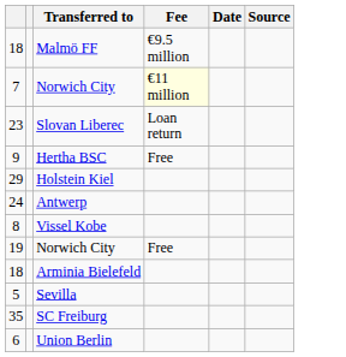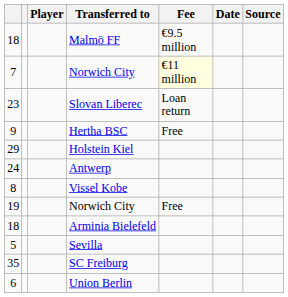 <table class="wikitable plainrowheaders sortable">
 <tr>
 <th></th>
 <th></th>
+<th scope="col">Player</th>
 <th>Transferred to</th>
 <th !scope="col"; style="width: 65px;">Fee</th>
 <th scope="col">Date</th>
 <th scope="col">Source</th>
 </tr>
 <tr>
 <td align="center">18</td>
 <td align="center"></td>
+<td></td>
 <td> <a href='#'>Malmö FF</a></td>
 <td>€9.5 million</td>
 <td></td>
 <td></td>
 </tr>
 <tr>
 <td align="center">7</td>
 <td align="center"></td>
+<td></td>
 <td> <a href='#'>Norwich City</a></td>
 <td style="background: lightyellow;">€11 million</td>
 <td></td>
 <td></td>
 </tr>
 <tr>
 <td align="center">23</td>
 <td align="center"></td>
+<td></td>
 <td> <a href='#'>Slovan Liberec</a></td>
 <td>Loan return</td>
 <td></td>
 <td></td>
 </tr>
 <tr>
 <td align="center">9</td>
 <td align="center"></td>
+<td></td>
 <td><a href='#'>Hertha BSC</a></td>
 <td>Free</td>
 <td></td>
 <td></td>
 </tr>
 <tr>
 <td align="center">29</td>
 <td align="center"></td>
+<td></td>
 <td><a href='#'>Holstein Kiel</a></td>
 <td></td>
 <td></td>
 <td></td>
 </tr>
 <tr>
 <td align="center">24</td>
 <td align="center"></td>
+<td></td>
 <td> <a href='#'>Antwerp</a></td>
 <td></td>
 <td></td>
 <td></td>
 </tr>
 <tr>
 <td align="center">8</td>
 <td align="center"></td>
+<td></td>
 <td> <a href='#'>Vissel Kobe</a></td>
 <td></td>
 <td></td>
 <td></td>
 </tr>
 <tr>
 <td align="center">19</td>
 <td align="center"></td>
+<td></td>
 <td> Norwich City</td>
 <td>Free</td>
 <td></td>
 <td></td>
 </tr>
 <tr>
 <td align="center">18</td>
 <td align="center"></td>
+<td></td>
 <td><a href='#'>Arminia Bielefeld</a></td>
 <td></td>
 <td></td>
 <td></td>
 </tr>
 <tr>
 <td align="center">5</td>
 <td align="center"></td>
+<td></td>
 <td> <a href='#'>Sevilla</a></td>
 <td></td>
 <td></td>
 <td></td>
 </tr>
 <tr>
 <td align="center">35</td>
 <td align="center"></td>
+<td></td>
 <td><a href='#'>SC Freiburg</a></td>
 <td></td>
 <td></td>
 <td></td>
 </tr>
 <tr>
 <td align="center">6</td>
 <td align="center"></td>
+<td></td>
 <td><a href='#'>Union Berlin</a></td>
 <td></td>
 <td></td>
 <td></td>
 </tr>
 </table>
